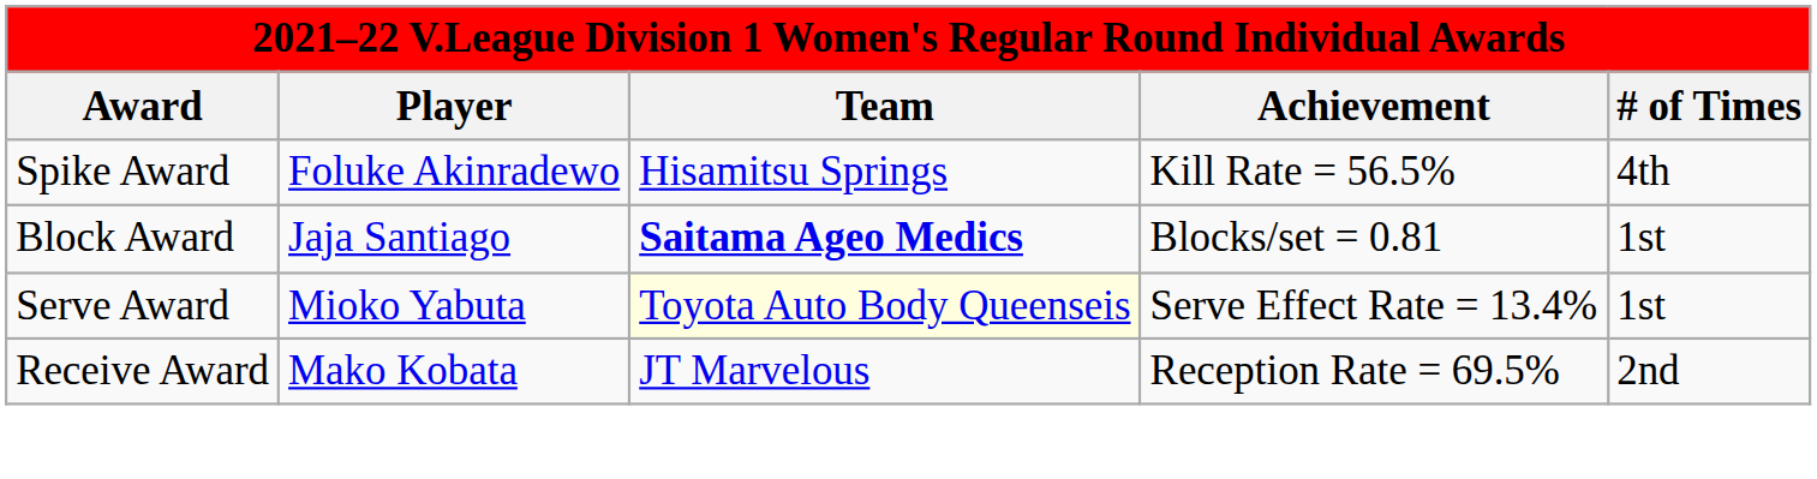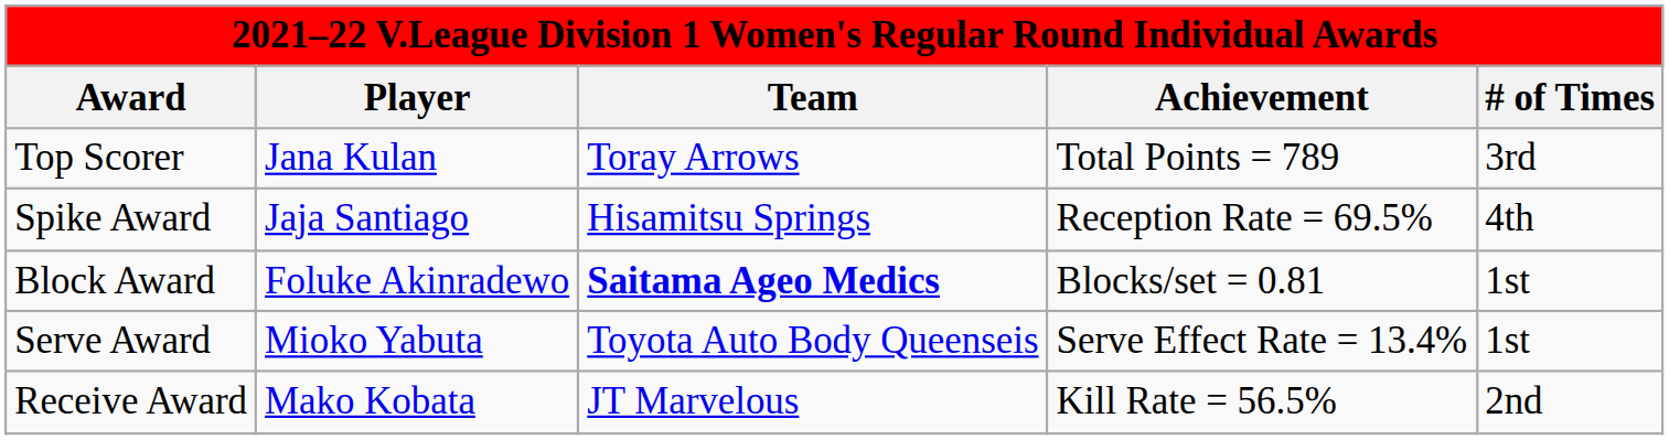 <table class="wikitable" text-align:left;">
 <tr>
 <th style=background:red colspan=5><span>2021–22 V.League Division 1 Women's Regular Round Individual Awards</span></th>
 </tr>
 <tr>
 <th>Award</th>
 <th>Player</th>
 <th>Team</th>
 <th>Achievement</th>
 <th># of Times</th>
 </tr>
 <tr>
+<td>Top Scorer</td>
+<td><a href='#'>Jana Kulan</a></td>
+<td><a href='#'>Toray Arrows</a></td>
+<td>Total Points = 789</td>
+<td>3rd</td>
+</tr>
+<tr>
 <td>Spike Award</td>
-<td><a href='#'>Foluke Akinradewo</a></td>
+<td><a href='#'>Jaja Santiago</a></td>
 <td><a href='#'>Hisamitsu Springs</a></td>
-<td>Kill Rate = 56.5%</td>
+<td>Reception Rate = 69.5%</td>
 <td>4th</td>
 </tr>
 <tr>
 <td>Block Award</td>
-<td><a href='#'>Jaja Santiago</a></td>
+<td><a href='#'>Foluke Akinradewo</a></td>
 <td><strong><a href='#'>Saitama Ageo Medics</a></strong></td>
 <td>Blocks/set = 0.81</td>
 <td>1st</td>
 </tr>
 <tr>
 <td>Serve Award</td>
 <td><a href='#'>Mioko Yabuta</a></td>
-<td style="background: lightyellow;"><a href='#'>Toyota Auto Body Queenseis</a></td>
+<td><a href='#'>Toyota Auto Body Queenseis</a></td>
 <td>Serve Effect Rate = 13.4%</td>
 <td>1st</td>
 </tr>
 <tr>
 <td>Receive Award</td>
 <td><a href='#'>Mako Kobata</a></td>
 <td><a href='#'>JT Marvelous</a></td>
-<td>Reception Rate = 69.5%</td>
+<td>Kill Rate = 56.5%</td>
 <td>2nd</td>
 </tr>
 </table>
